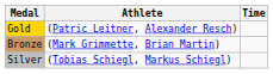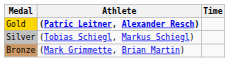 <table class="wikitable">
 <tr>
 <th>Medal</th>
 <th>Athlete</th>
 <th>Time</th>
 </tr>
 <tr>
 <td bgcolor="gold">Gold</td>
-<td> (<a href='#'>Patric Leitner</a>, <a href='#'>Alexander Resch</a>)</td>
+<td><strong> (<a href='#'>Patric Leitner</a>, <a href='#'>Alexander Resch</a>)</strong></td>
+<td></td>
+</tr>
+<tr>
+<td bgcolor="silver">Silver</td>
+<td> (<a href='#'>Tobias Schiegl</a>, <a href='#'>Markus Schiegl</a>)</td>
 <td></td>
 </tr>
 <tr>
 <td bgcolor="CC9966">Bronze</td>
 <td> (<a href='#'>Mark Grimmette</a>, <a href='#'>Brian Martin</a>)</td>
 <td></td>
 </tr>
-<tr>
-<td bgcolor="silver">Silver</td>
-<td> (<a href='#'>Tobias Schiegl</a>, <a href='#'>Markus Schiegl</a>)</td>
-<td></td>
-</tr>
 </table>
